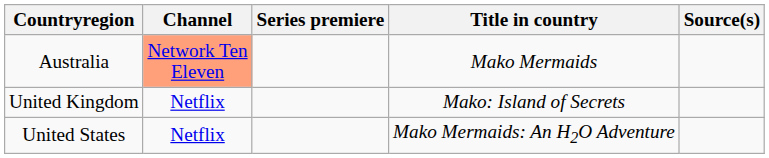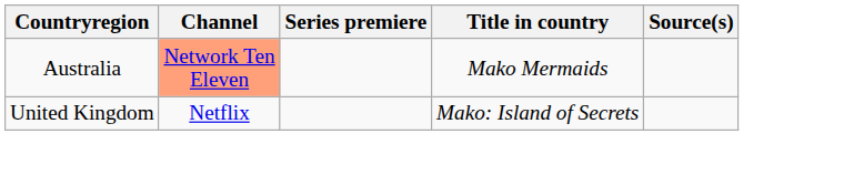 <table class="wikitable plainrowheaders" style="text-align:center;">
 <tr>
 <th scope="col">Countryregion</th>
 <th scope="col">Channel</th>
 <th scope="col">Series premiere</th>
 <th scope="col">Title in country</th>
 <th scope="col">Source(s)</th>
 </tr>
 <tr>
 <td scope="row">Australia</td>
 <td style="background: lightsalmon;"><a href='#'>Network Ten</a><br><a href='#'>Eleven</a></td>
 <td></td>
 <td><em>Mako Mermaids</em></td>
 <td></td>
 </tr>
 <tr>
 <td scope="row">United Kingdom</td>
 <td><a href='#'>Netflix</a></td>
 <td></td>
 <td><em>Mako: Island of Secrets</em></td>
 <td></td>
 </tr>
-<tr>
-<td scope="row">United States</td>
-<td><a href='#'>Netflix</a> </td>
-<td></td>
-<td><em>Mako Mermaids: An H<sub>2</sub>O Adventure</em></td>
-<td></td>
-</tr>
 </table>
